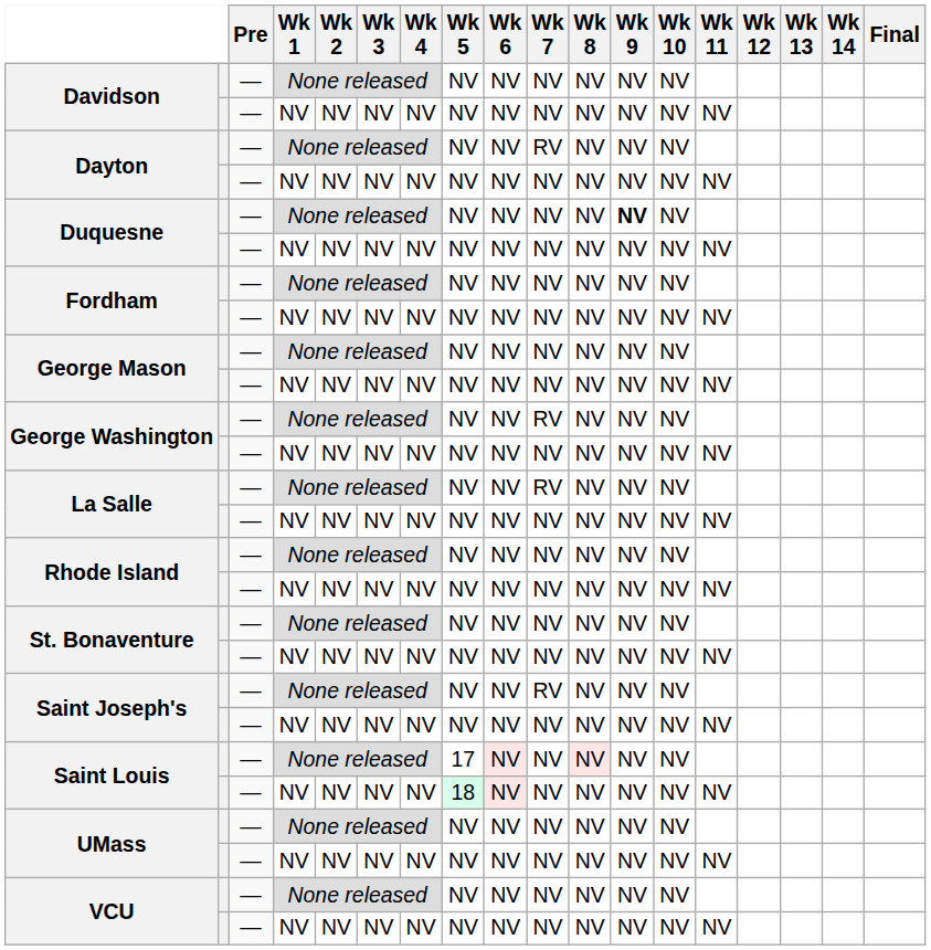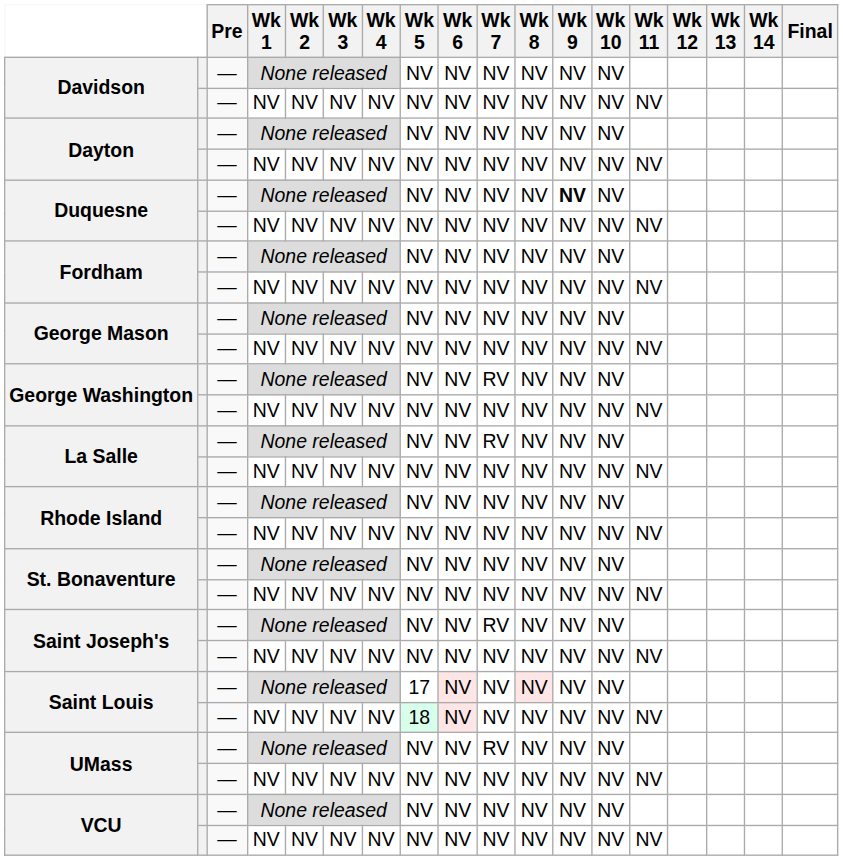 <table class="wikitable" style="white-space:nowrap;font-size:90%;text-align:center;">
 <tr>
 <th colspan=2 style="background:white; border-top-style:hidden; border-left-style:hidden;"> </th>
 <th>Pre</th>
 <th>Wk<br> 1</th>
 <th>Wk<br>2</th>
 <th>Wk<br>3</th>
 <th>Wk<br>4</th>
 <th>Wk<br>5</th>
 <th>Wk<br>6</th>
 <th>Wk<br>7</th>
 <th>Wk<br>8</th>
 <th>Wk<br>9</th>
 <th>Wk<br>10</th>
 <th>Wk<br>11</th>
 <th>Wk<br>12</th>
 <th>Wk<br>13</th>
 <th>Wk<br>14</th>
 <th>Final</th>
 </tr>
 <tr>
 <th rowspan=2 style=>Davidson</th>
 <th></th>
 <td>—</td>
 <td colspan="4" style="background:#DDD;"><em>None released</em></td>
 <td style="background:#FFF;">NV</td>
 <td style="background:#FFF;">NV</td>
 <td style="background:#FFF;">NV</td>
 <td style="background:#FFF;">NV</td>
 <td style="background:#FFF;">NV</td>
 <td style="background:#FFF;">NV</td>
 <td style="background:#FFF;"></td>
 <td style="background:#FFF;"></td>
 <td style="background:#FFF;"></td>
 <td style="background:#FFF;"></td>
 <td style="background:#FFF;"></td>
 </tr>
 <tr>
 <th></th>
 <td>—</td>
 <td style="background:#FFF;">NV</td>
 <td style="background:#FFF;">NV</td>
 <td style="background:#FFF;">NV</td>
 <td style="background:#FFF;">NV</td>
 <td style="background:#FFF;">NV</td>
 <td style="background:#FFF;">NV</td>
 <td style="background:#FFF;">NV</td>
 <td style="background:#FFF;">NV</td>
 <td style="background:#FFF;">NV</td>
 <td style="background:#FFF;">NV</td>
 <td style="background:#FFF;">NV</td>
 <td style="background:#FFF;"></td>
 <td style="background:#FFF;"></td>
 <td style="background:#FFF;"></td>
 <td style="background:#FFF;"></td>
 </tr>
 <tr>
 <th rowspan=2 style=>Dayton</th>
 <th></th>
 <td>—</td>
 <td colspan="4" style="background:#DDD;"><em>None released</em></td>
 <td style="background:#FFF;">NV</td>
 <td style="background:#FFF;">NV</td>
-<td style="background:#FFF;">RV</td>
+<td style="background:#FFF;">NV</td>
 <td style="background:#FFF;">NV</td>
 <td style="background:#FFF;">NV</td>
 <td style="background:#FFF;">NV</td>
 <td style="background:#FFF;"></td>
 <td style="background:#FFF;"></td>
 <td style="background:#FFF;"></td>
 <td style="background:#FFF;"></td>
 <td style="background:#FFF;"></td>
 </tr>
 <tr>
 <th></th>
 <td>—</td>
 <td style="background:#FFF;">NV</td>
 <td style="background:#FFF;">NV</td>
 <td style="background:#FFF;">NV</td>
 <td style="background:#FFF;">NV</td>
 <td style="background:#FFF;">NV</td>
 <td style="background:#FFF;">NV</td>
 <td style="background:#FFF;">NV</td>
 <td style="background:#FFF;">NV</td>
 <td style="background:#FFF;">NV</td>
 <td style="background:#FFF;">NV</td>
 <td style="background:#FFF;">NV</td>
 <td style="background:#FFF;"></td>
 <td style="background:#FFF;"></td>
 <td style="background:#FFF;"></td>
 <td style="background:#FFF;"></td>
 </tr>
 <tr>
 <th rowspan=2 style=>Duquesne</th>
 <th></th>
 <td>—</td>
 <td colspan="4" style="background:#DDD;"><em>None released</em></td>
 <td style="background:#FFF;">NV</td>
 <td style="background:#FFF;">NV</td>
 <td style="background:#FFF;">NV</td>
 <td style="background:#FFF;">NV</td>
 <td style="background:#FFF;"><strong>NV</strong></td>
 <td style="background:#FFF;">NV</td>
 <td style="background:#FFF;"></td>
 <td style="background:#FFF;"></td>
 <td style="background:#FFF;"></td>
 <td style="background:#FFF;"></td>
 <td style="background:#FFF;"></td>
 </tr>
 <tr>
 <th></th>
 <td>—</td>
 <td style="background:#FFF;">NV</td>
 <td style="background:#FFF;">NV</td>
 <td style="background:#FFF;">NV</td>
 <td style="background:#FFF;">NV</td>
 <td style="background:#FFF;">NV</td>
 <td style="background:#FFF;">NV</td>
 <td style="background:#FFF;">NV</td>
 <td style="background:#FFF;">NV</td>
 <td style="background:#FFF;">NV</td>
 <td style="background:#FFF;">NV</td>
 <td style="background:#FFF;">NV</td>
 <td style="background:#FFF;"></td>
 <td style="background:#FFF;"></td>
 <td style="background:#FFF;"></td>
 <td style="background:#FFF;"></td>
 </tr>
 <tr>
 <th rowspan=2 style=>Fordham</th>
 <th></th>
 <td>—</td>
 <td colspan="4" style="background:#DDD;"><em>None released</em></td>
 <td style="background:#FFF;">NV</td>
 <td style="background:#FFF;">NV</td>
 <td style="background:#FFF;">NV</td>
 <td style="background:#FFF;">NV</td>
 <td style="background:#FFF;">NV</td>
 <td style="background:#FFF;">NV</td>
 <td style="background:#FFF;"></td>
 <td style="background:#FFF;"></td>
 <td style="background:#FFF;"></td>
 <td style="background:#FFF;"></td>
 <td style="background:#FFF;"></td>
 </tr>
 <tr>
 <th></th>
 <td>—</td>
 <td style="background:#FFF;">NV</td>
 <td style="background:#FFF;">NV</td>
 <td style="background:#FFF;">NV</td>
 <td style="background:#FFF;">NV</td>
 <td style="background:#FFF;">NV</td>
 <td style="background:#FFF;">NV</td>
 <td style="background:#FFF;">NV</td>
 <td style="background:#FFF;">NV</td>
 <td style="background:#FFF;">NV</td>
 <td style="background:#FFF;">NV</td>
 <td style="background:#FFF;">NV</td>
 <td style="background:#FFF;"></td>
 <td style="background:#FFF;"></td>
 <td style="background:#FFF;"></td>
 <td style="background:#FFF;"></td>
 </tr>
 <tr>
 <th rowspan=2 style=>George Mason</th>
 <th></th>
 <td>—</td>
 <td colspan="4" style="background:#DDD;"><em>None released</em></td>
 <td style="background:#FFF;">NV</td>
 <td style="background:#FFF;">NV</td>
 <td style="background:#FFF;">NV</td>
 <td style="background:#FFF;">NV</td>
 <td style="background:#FFF;">NV</td>
 <td style="background:#FFF;">NV</td>
 <td style="background:#FFF;"></td>
 <td style="background:#FFF;"></td>
 <td style="background:#FFF;"></td>
 <td style="background:#FFF;"></td>
 <td style="background:#FFF;"></td>
 </tr>
 <tr>
 <th></th>
 <td>—</td>
 <td style="background:#FFF;">NV</td>
 <td style="background:#FFF;">NV</td>
 <td style="background:#FFF;">NV</td>
 <td style="background:#FFF;">NV</td>
 <td style="background:#FFF;">NV</td>
 <td style="background:#FFF;">NV</td>
 <td style="background:#FFF;">NV</td>
 <td style="background:#FFF;">NV</td>
 <td style="background:#FFF;">NV</td>
 <td style="background:#FFF;">NV</td>
 <td style="background:#FFF;">NV</td>
 <td style="background:#FFF;"></td>
 <td style="background:#FFF;"></td>
 <td style="background:#FFF;"></td>
 <td style="background:#FFF;"></td>
 </tr>
 <tr>
 <th rowspan=2 style=>George Washington</th>
 <th></th>
 <td>—</td>
 <td colspan="4" style="background:#DDD;"><em>None released</em></td>
 <td style="background:#FFF;">NV</td>
 <td style="background:#FFF;">NV</td>
 <td style="background:#FFF;">RV</td>
 <td style="background:#FFF;">NV</td>
 <td style="background:#FFF;">NV</td>
 <td style="background:#FFF;">NV</td>
 <td style="background:#FFF;"></td>
 <td style="background:#FFF;"></td>
 <td style="background:#FFF;"></td>
 <td style="background:#FFF;"></td>
 <td style="background:#FFF;"></td>
 </tr>
 <tr>
 <th></th>
 <td>—</td>
 <td style="background:#FFF;">NV</td>
 <td style="background:#FFF;">NV</td>
 <td style="background:#FFF;">NV</td>
 <td style="background:#FFF;">NV</td>
 <td style="background:#FFF;">NV</td>
 <td style="background:#FFF;">NV</td>
 <td style="background:#FFF;">NV</td>
 <td style="background:#FFF;">NV</td>
 <td style="background:#FFF;">NV</td>
 <td style="background:#FFF;">NV</td>
 <td style="background:#FFF;">NV</td>
 <td style="background:#FFF;"></td>
 <td style="background:#FFF;"></td>
 <td style="background:#FFF;"></td>
 <td style="background:#FFF;"></td>
 </tr>
 <tr>
 <th rowspan=2 style=>La Salle</th>
 <th></th>
 <td>—</td>
 <td colspan="4" style="background:#DDD;"><em>None released</em></td>
 <td style="background:#FFF;">NV</td>
 <td style="background:#FFF;">NV</td>
 <td style="background:#FFF;">RV</td>
 <td style="background:#FFF;">NV</td>
 <td style="background:#FFF;">NV</td>
 <td style="background:#FFF;">NV</td>
 <td style="background:#FFF;"></td>
 <td style="background:#FFF;"></td>
 <td style="background:#FFF;"></td>
 <td style="background:#FFF;"></td>
 <td style="background:#FFF;"></td>
 </tr>
 <tr>
 <th></th>
 <td>—</td>
 <td style="background:#FFF;">NV</td>
 <td style="background:#FFF;">NV</td>
 <td style="background:#FFF;">NV</td>
 <td style="background:#FFF;">NV</td>
 <td style="background:#FFF;">NV</td>
 <td style="background:#FFF;">NV</td>
 <td style="background:#FFF;">NV</td>
 <td style="background:#FFF;">NV</td>
 <td style="background:#FFF;">NV</td>
 <td style="background:#FFF;">NV</td>
 <td style="background:#FFF;">NV</td>
 <td style="background:#FFF;"></td>
 <td style="background:#FFF;"></td>
 <td style="background:#FFF;"></td>
 <td style="background:#FFF;"></td>
 </tr>
 <tr>
 <th rowspan=2 style=>Rhode Island</th>
 <th></th>
 <td>—</td>
 <td colspan="4" style="background:#DDD;"><em>None released</em></td>
 <td style="background:#FFF;">NV</td>
 <td style="background:#FFF;">NV</td>
 <td style="background:#FFF;">NV</td>
 <td style="background:#FFF;">NV</td>
 <td style="background:#FFF;">NV</td>
 <td style="background:#FFF;">NV</td>
 <td style="background:#FFF;"></td>
 <td style="background:#FFF;"></td>
 <td style="background:#FFF;"></td>
 <td style="background:#FFF;"></td>
 <td style="background:#FFF;"></td>
 </tr>
 <tr>
 <th></th>
 <td>—</td>
 <td style="background:#FFF;">NV</td>
 <td style="background:#FFF;">NV</td>
 <td style="background:#FFF;">NV</td>
 <td style="background:#FFF;">NV</td>
 <td style="background:#FFF;">NV</td>
 <td style="background:#FFF;">NV</td>
 <td style="background:#FFF;">NV</td>
 <td style="background:#FFF;">NV</td>
 <td style="background:#FFF;">NV</td>
 <td style="background:#FFF;">NV</td>
 <td style="background:#FFF;">NV</td>
 <td style="background:#FFF;"></td>
 <td style="background:#FFF;"></td>
 <td style="background:#FFF;"></td>
 <td style="background:#FFF;"></td>
 </tr>
 <tr>
 <th rowspan=2 style=>St. Bonaventure</th>
 <th></th>
 <td>—</td>
 <td colspan="4" style="background:#DDD;"><em>None released</em></td>
 <td style="background:#FFF;">NV</td>
 <td style="background:#FFF;">NV</td>
 <td style="background:#FFF;">NV</td>
 <td style="background:#FFF;">NV</td>
 <td style="background:#FFF;">NV</td>
 <td style="background:#FFF;">NV</td>
 <td style="background:#FFF;"></td>
 <td style="background:#FFF;"></td>
 <td style="background:#FFF;"></td>
 <td style="background:#FFF;"></td>
 <td style="background:#FFF;"></td>
 </tr>
 <tr>
 <th></th>
 <td>—</td>
 <td style="background:#FFF;">NV</td>
 <td style="background:#FFF;">NV</td>
 <td style="background:#FFF;">NV</td>
 <td style="background:#FFF;">NV</td>
 <td style="background:#FFF;">NV</td>
 <td style="background:#FFF;">NV</td>
 <td style="background:#FFF;">NV</td>
 <td style="background:#FFF;">NV</td>
 <td style="background:#FFF;">NV</td>
 <td style="background:#FFF;">NV</td>
 <td style="background:#FFF;">NV</td>
 <td style="background:#FFF;"></td>
 <td style="background:#FFF;"></td>
 <td style="background:#FFF;"></td>
 <td style="background:#FFF;"></td>
 </tr>
 <tr>
 <th rowspan=2 style=>Saint Joseph's</th>
 <th></th>
 <td>—</td>
 <td colspan="4" style="background:#DDD;"><em>None released</em></td>
 <td style="background:#FFF;">NV</td>
 <td style="background:#FFF;">NV</td>
 <td style="background:#FFF;">RV</td>
 <td style="background:#FFF;">NV</td>
 <td style="background:#FFF;">NV</td>
 <td style="background:#FFF;">NV</td>
 <td style="background:#FFF;"></td>
 <td style="background:#FFF;"></td>
 <td style="background:#FFF;"></td>
 <td style="background:#FFF;"></td>
 <td style="background:#FFF;"></td>
 </tr>
 <tr>
 <th></th>
 <td>—</td>
 <td style="background:#FFF;">NV</td>
 <td style="background:#FFF;">NV</td>
 <td style="background:#FFF;">NV</td>
 <td style="background:#FFF;">NV</td>
 <td style="background:#FFF;">NV</td>
 <td style="background:#FFF;">NV</td>
 <td style="background:#FFF;">NV</td>
 <td style="background:#FFF;">NV</td>
 <td style="background:#FFF;">NV</td>
 <td style="background:#FFF;">NV</td>
 <td style="background:#FFF;">NV</td>
 <td style="background:#FFF;"></td>
 <td style="background:#FFF;"></td>
 <td style="background:#FFF;"></td>
 <td style="background:#FFF;"></td>
 </tr>
 <tr>
 <th rowspan=2 style=>Saint Louis</th>
 <th></th>
 <td>—</td>
 <td colspan="4" style="background:#DDD;"><em>None released</em></td>
 <td style="background:#FFF;">17</td>
 <td style="background:#ffe6e6;">NV</td>
 <td style="background:#FFF;">NV</td>
 <td style="background:#ffe6e6;">NV</td>
 <td style="background:#FFF;">NV</td>
 <td style="background:#FFF;">NV</td>
 <td style="background:#FFF;"></td>
 <td style="background:#FFF;"></td>
 <td style="background:#FFF;"></td>
 <td style="background:#FFF;"></td>
 <td style="background:#FFF;"></td>
 </tr>
 <tr>
 <th></th>
 <td>—</td>
 <td style="background:#FFF;">NV</td>
 <td style="background:#FFF;">NV</td>
 <td style="background:#FFF;">NV</td>
 <td style="background:#FFF;">NV</td>
 <td style="background:#d8ffeb;">18</td>
 <td style="background:#ffe6e6;">NV</td>
 <td style="background:#FFF;">NV</td>
 <td style="background:#FFF;">NV</td>
 <td style="background:#FFF;">NV</td>
 <td style="background:#FFF;">NV</td>
 <td style="background:#FFF;">NV</td>
 <td style="background:#FFF;"></td>
 <td style="background:#FFF;"></td>
 <td style="background:#FFF;"></td>
 <td style="background:#FFF;"></td>
 </tr>
 <tr>
 <th rowspan=2 style=>UMass</th>
 <th></th>
 <td>—</td>
 <td colspan="4" style="background:#DDD;"><em>None released</em></td>
 <td style="background:#FFF;">NV</td>
 <td style="background:#FFF;">NV</td>
-<td style="background:#FFF;">NV</td>
+<td style="background:#FFF;">RV</td>
 <td style="background:#FFF;">NV</td>
 <td style="background:#FFF;">NV</td>
 <td style="background:#FFF;">NV</td>
 <td style="background:#FFF;"></td>
 <td style="background:#FFF;"></td>
 <td style="background:#FFF;"></td>
 <td style="background:#FFF;"></td>
 <td style="background:#FFF;"></td>
 </tr>
 <tr>
 <th></th>
 <td>—</td>
 <td style="background:#FFF;">NV</td>
 <td style="background:#FFF;">NV</td>
 <td style="background:#FFF;">NV</td>
 <td style="background:#FFF;">NV</td>
 <td style="background:#FFF;">NV</td>
 <td style="background:#FFF;">NV</td>
 <td style="background:#FFF;">NV</td>
 <td style="background:#FFF;">NV</td>
 <td style="background:#FFF;">NV</td>
 <td style="background:#FFF;">NV</td>
 <td style="background:#FFF;">NV</td>
 <td style="background:#FFF;"></td>
 <td style="background:#FFF;"></td>
 <td style="background:#FFF;"></td>
 <td style="background:#FFF;"></td>
 </tr>
 <tr>
 <th rowspan=2 style=>VCU</th>
 <th></th>
 <td>—</td>
 <td colspan="4" style="background:#DDD;"><em>None released</em></td>
 <td style="background:#FFF;">NV</td>
 <td style="background:#FFF;">NV</td>
 <td style="background:#FFF;">NV</td>
 <td style="background:#FFF;">NV</td>
 <td style="background:#FFF;">NV</td>
 <td style="background:#FFF;">NV</td>
 <td style="background:#FFF;"></td>
 <td style="background:#FFF;"></td>
 <td style="background:#FFF;"></td>
 <td style="background:#FFF;"></td>
 <td style="background:#FFF;"></td>
 </tr>
 <tr>
 <th></th>
 <td>—</td>
 <td style="background:#FFF;">NV</td>
 <td style="background:#FFF;">NV</td>
 <td style="background:#FFF;">NV</td>
 <td style="background:#FFF;">NV</td>
 <td style="background:#FFF;">NV</td>
 <td style="background:#FFF;">NV</td>
 <td style="background:#FFF;">NV</td>
 <td style="background:#FFF;">NV</td>
 <td style="background:#FFF;">NV</td>
 <td style="background:#FFF;">NV</td>
 <td style="background:#FFF;">NV</td>
 <td style="background:#FFF;"></td>
 <td style="background:#FFF;"></td>
 <td style="background:#FFF;"></td>
 <td style="background:#FFF;"></td>
 </tr>
 </table>
